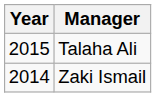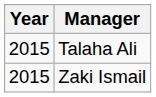 <table class="wikitable">
 <tr>
 <th>Year</th>
 <th>Manager</th>
 </tr>
 <tr>
 <td>2015</td>
 <td>Talaha Ali</td>
 </tr>
 <tr>
-<td>2014</td>
+<td>2015</td>
 <td>Zaki Ismail</td>
 </tr>
 </table>
